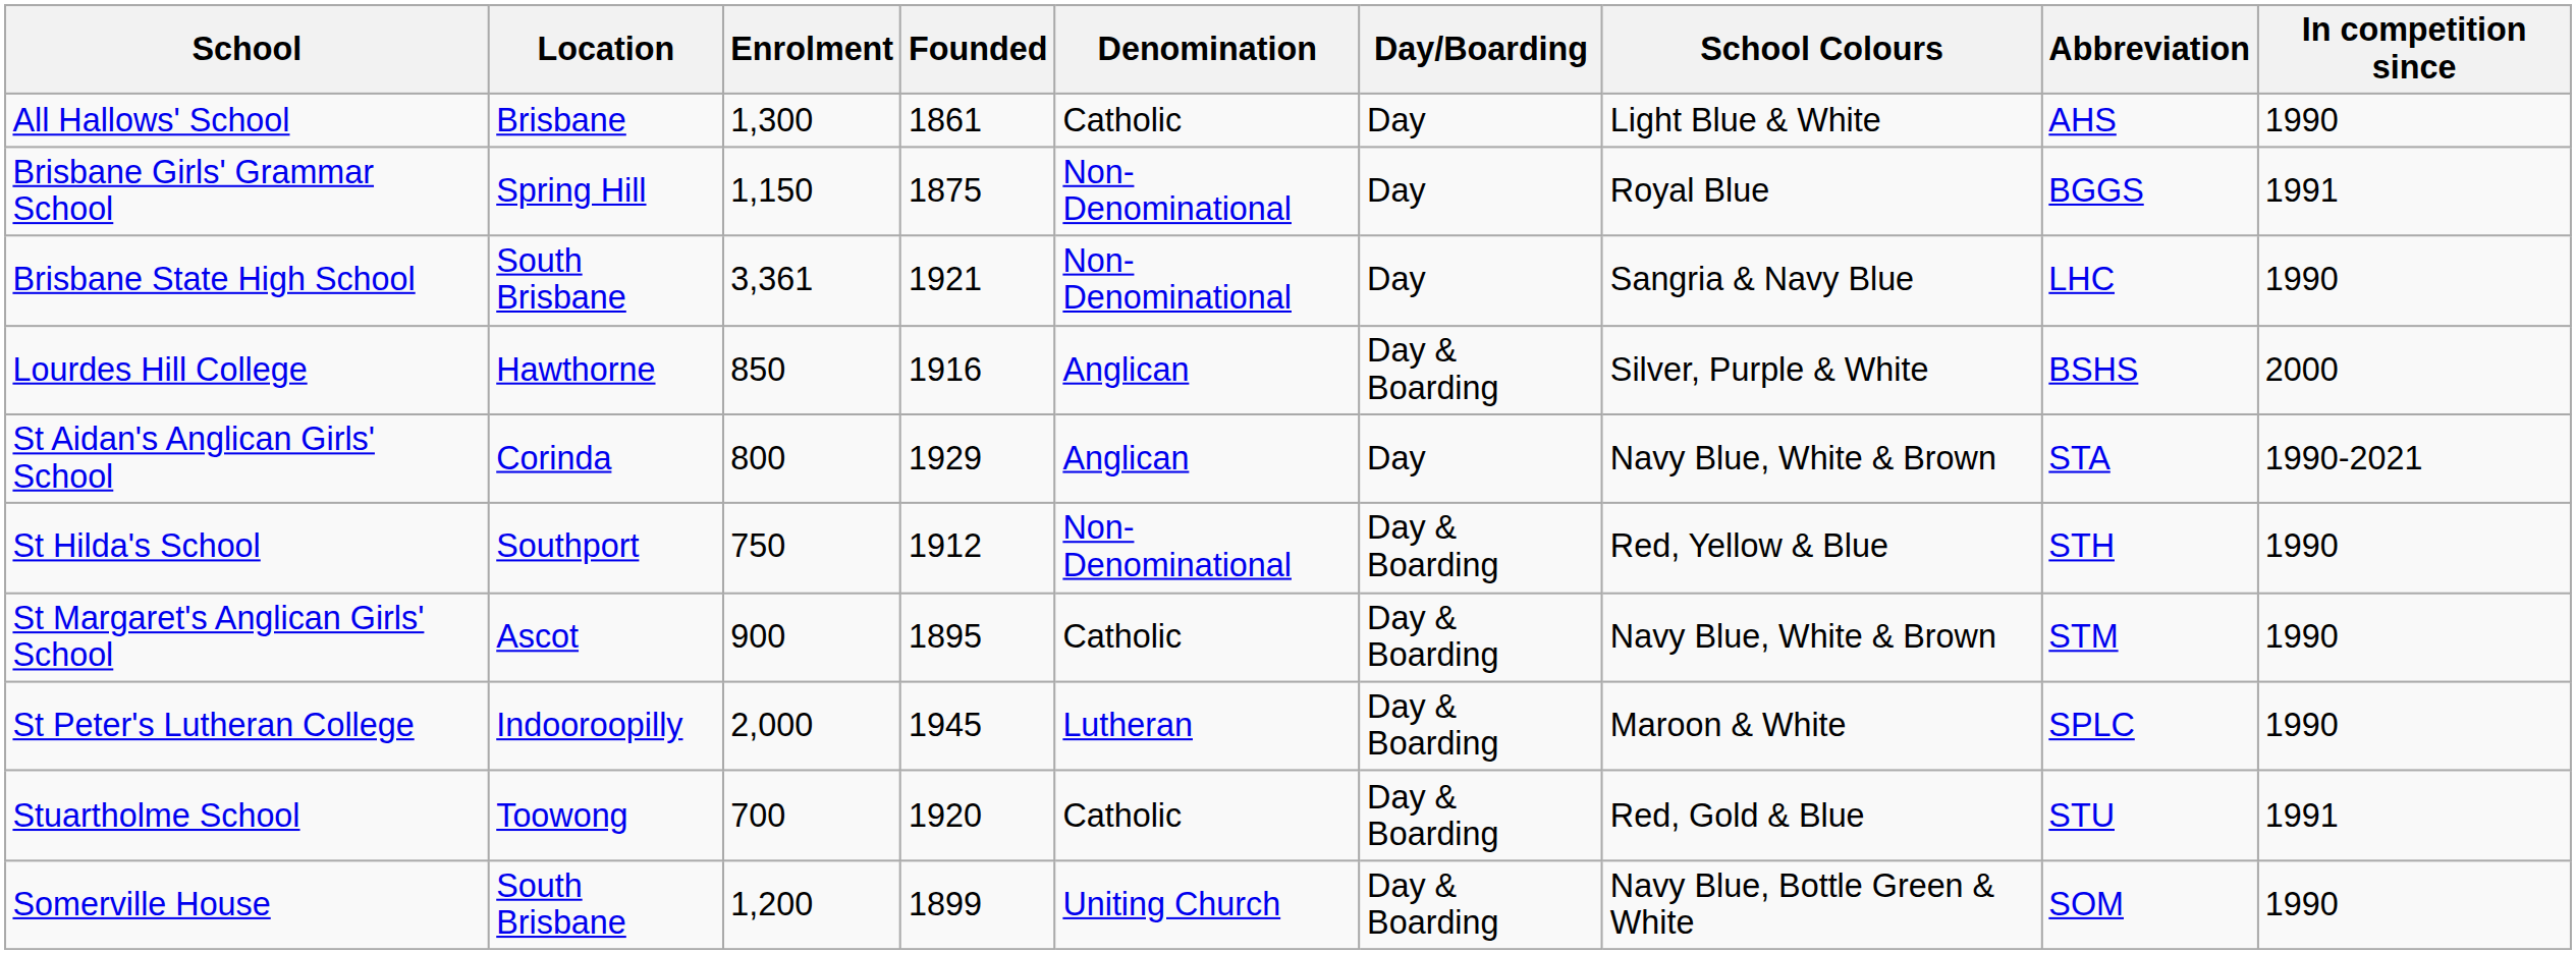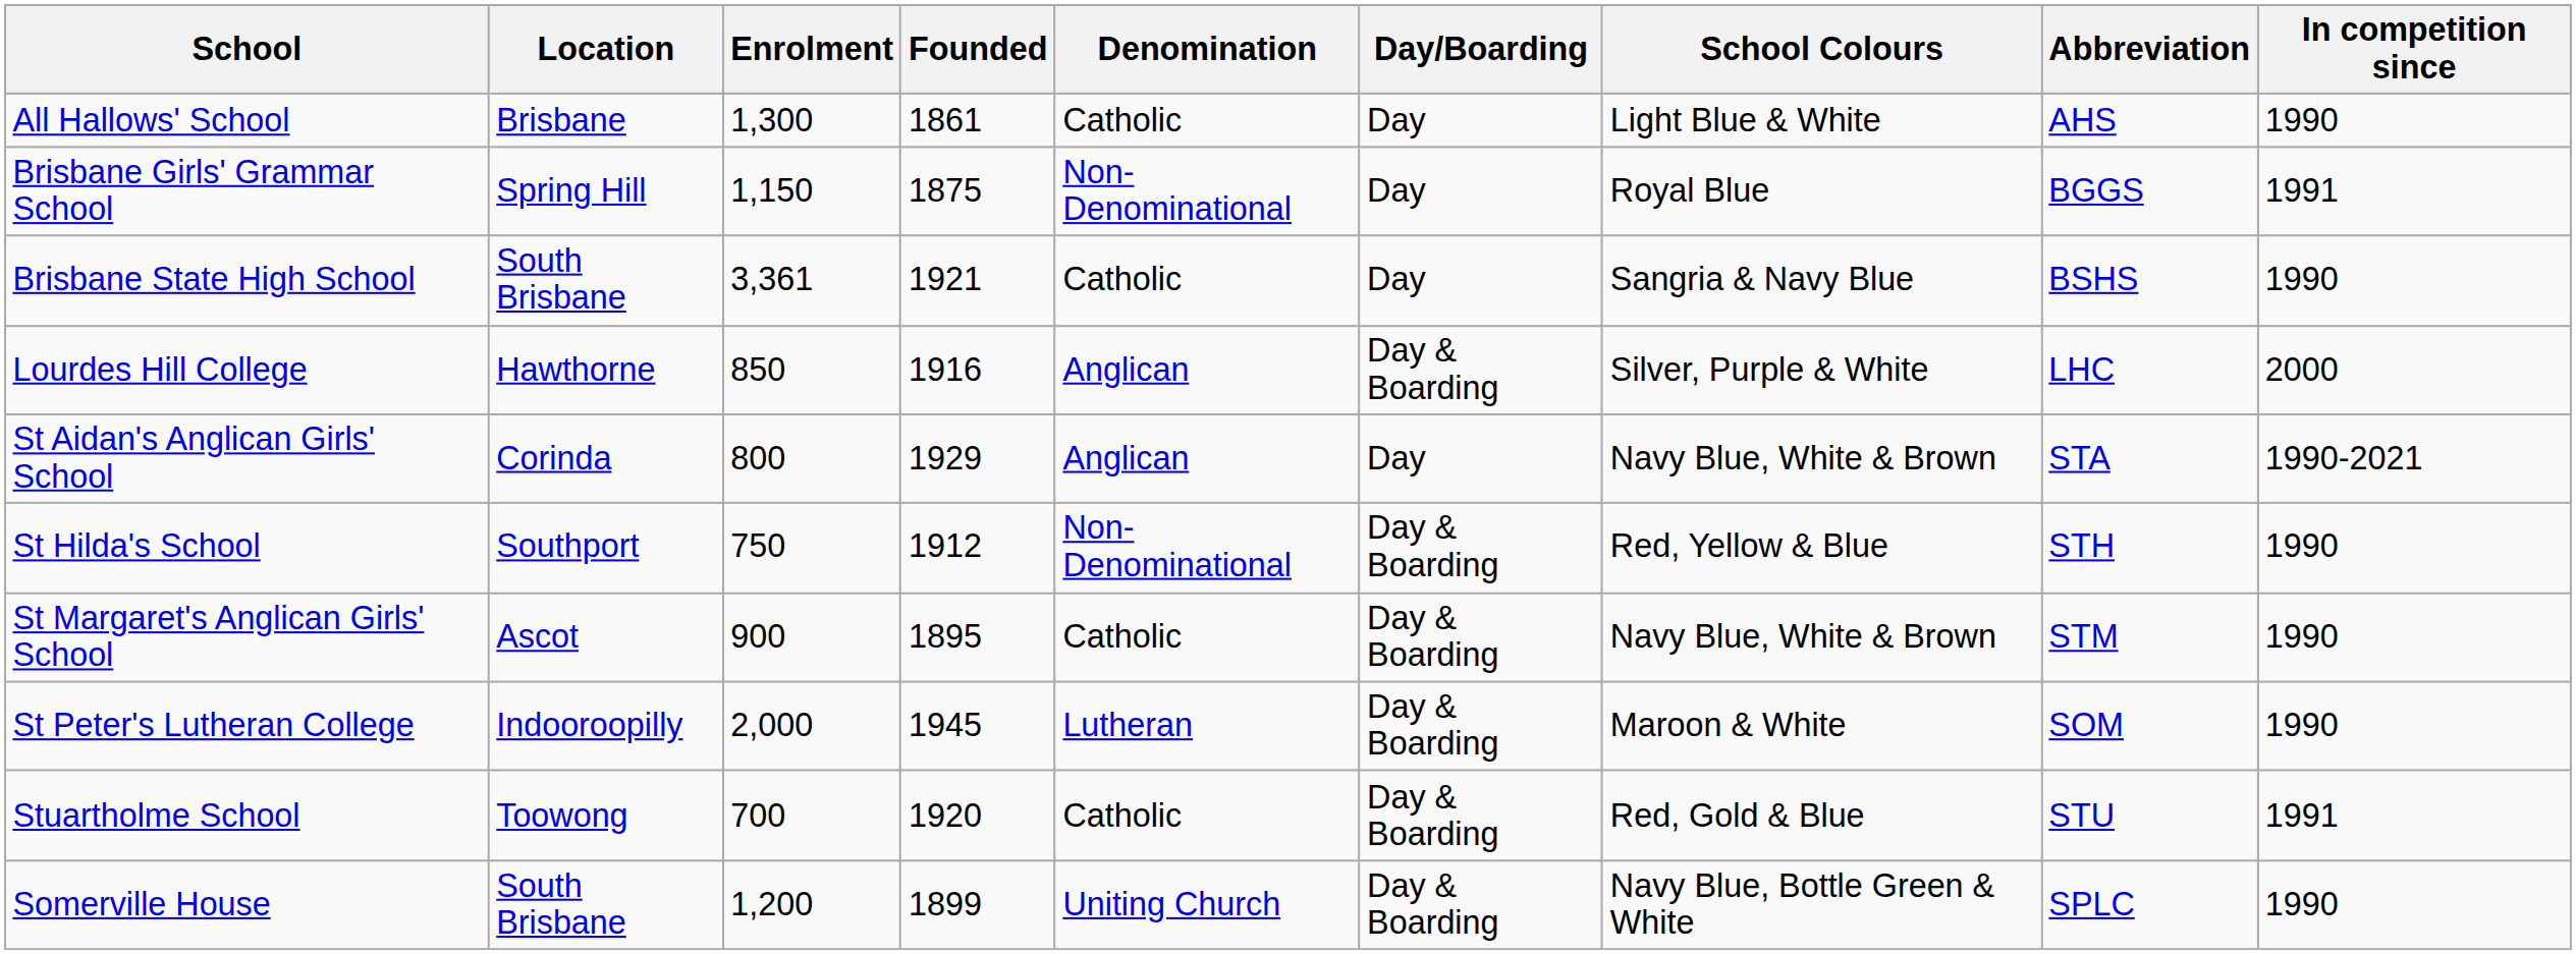 <table class="wikitable">
 <tr>
 <th>School</th>
 <th>Location</th>
 <th>Enrolment</th>
 <th>Founded</th>
 <th>Denomination</th>
 <th>Day/Boarding</th>
 <th>School Colours</th>
 <th>Abbreviation</th>
 <th>In competition since</th>
 </tr>
 <tr>
 <td><a href='#'>All Hallows' School</a></td>
 <td><a href='#'>Brisbane</a></td>
 <td>1,300</td>
 <td>1861</td>
 <td>Catholic</td>
 <td>Day</td>
 <td>Light Blue & White</td>
 <td><a href='#'>AHS</a></td>
 <td>1990</td>
 </tr>
 <tr>
 <td><a href='#'>Brisbane Girls' Grammar School</a></td>
 <td><a href='#'>Spring Hill</a></td>
 <td>1,150</td>
 <td>1875</td>
 <td><a href='#'>Non-Denominational</a></td>
 <td>Day</td>
 <td>Royal Blue</td>
 <td><a href='#'>BGGS</a></td>
 <td>1991</td>
 </tr>
 <tr>
 <td><a href='#'>Brisbane State High School</a></td>
 <td><a href='#'>South Brisbane</a></td>
 <td>3,361</td>
 <td>1921</td>
-<td><a href='#'>Non-Denominational</a></td>
+<td>Catholic</td>
 <td>Day</td>
 <td>Sangria & Navy Blue</td>
-<td><a href='#'>LHC</a></td>
+<td><a href='#'>BSHS</a></td>
 <td>1990</td>
 </tr>
 <tr>
 <td><a href='#'>Lourdes Hill College</a></td>
 <td><a href='#'>Hawthorne</a></td>
 <td>850</td>
 <td>1916</td>
 <td><a href='#'>Anglican</a></td>
 <td>Day & Boarding</td>
 <td>Silver, Purple & White</td>
-<td><a href='#'>BSHS</a></td>
+<td><a href='#'>LHC</a></td>
 <td>2000</td>
 </tr>
 <tr>
 <td><a href='#'>St Aidan's Anglican Girls' School</a></td>
 <td><a href='#'>Corinda</a></td>
 <td>800</td>
 <td>1929</td>
 <td><a href='#'>Anglican</a></td>
 <td>Day</td>
 <td>Navy Blue, White & Brown</td>
 <td><a href='#'>STA</a></td>
 <td>1990-2021</td>
 </tr>
 <tr>
 <td><a href='#'>St Hilda's School</a></td>
 <td><a href='#'>Southport</a></td>
 <td>750</td>
 <td>1912</td>
 <td><a href='#'>Non-Denominational</a></td>
 <td>Day & Boarding</td>
 <td>Red, Yellow & Blue</td>
 <td><a href='#'>STH</a></td>
 <td>1990</td>
 </tr>
 <tr>
 <td><a href='#'>St Margaret's Anglican Girls' School</a></td>
 <td><a href='#'>Ascot</a></td>
 <td>900</td>
 <td>1895</td>
 <td>Catholic</td>
 <td>Day & Boarding</td>
 <td>Navy Blue, White & Brown</td>
 <td><a href='#'>STM</a></td>
 <td>1990</td>
 </tr>
 <tr>
 <td><a href='#'>St Peter's Lutheran College</a></td>
 <td><a href='#'>Indooroopilly</a></td>
 <td>2,000</td>
 <td>1945</td>
 <td><a href='#'>Lutheran</a></td>
 <td>Day & Boarding</td>
 <td>Maroon & White</td>
-<td><a href='#'>SPLC</a></td>
+<td><a href='#'>SOM</a></td>
 <td>1990</td>
 </tr>
 <tr>
 <td><a href='#'>Stuartholme School</a></td>
 <td><a href='#'>Toowong</a></td>
 <td>700</td>
 <td>1920</td>
 <td>Catholic</td>
 <td>Day & Boarding</td>
 <td>Red, Gold & Blue</td>
 <td><a href='#'>STU</a></td>
 <td>1991</td>
 </tr>
 <tr>
 <td><a href='#'>Somerville House</a></td>
 <td><a href='#'>South Brisbane</a></td>
 <td>1,200</td>
 <td>1899</td>
 <td><a href='#'>Uniting Church</a></td>
 <td>Day & Boarding</td>
 <td>Navy Blue, Bottle Green & White</td>
-<td><a href='#'>SOM</a></td>
+<td><a href='#'>SPLC</a></td>
 <td>1990</td>
 </tr>
 </table>
